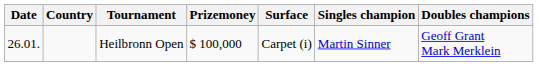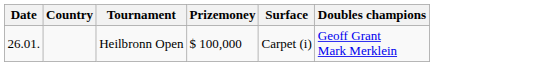 <table class="sortable wikitable" style=font-size:97%>
 <tr>
 <th>Date</th>
 <th>Country</th>
 <th>Tournament</th>
 <th>Prizemoney</th>
 <th>Surface</th>
-<th>Singles champion</th>
 <th>Doubles champions</th>
 </tr>
 <tr>
 <td>26.01.</td>
 <td></td>
 <td>Heilbronn Open</td>
 <td>$ 100,000</td>
 <td>Carpet (i)</td>
-<td> <a href='#'>Martin Sinner</a></td>
 <td> <a href='#'>Geoff Grant</a><br> <a href='#'>Mark Merklein</a></td>
 </tr>
 </table>
